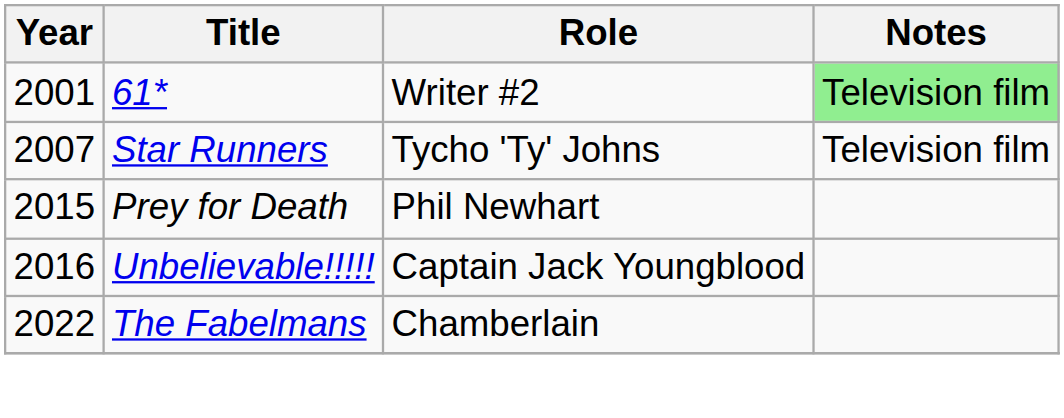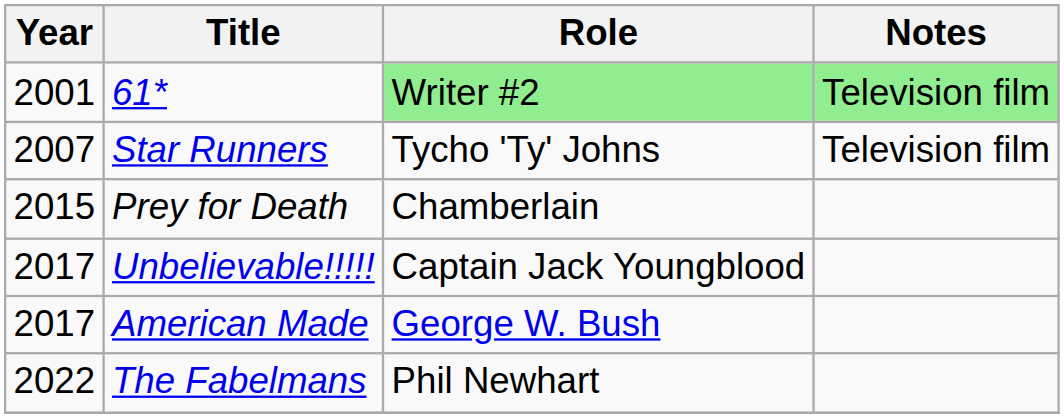 <table class="wikitable sortable">
 <tr>
 <th>Year</th>
 <th>Title</th>
 <th>Role</th>
 <th>Notes</th>
 </tr>
 <tr>
 <td>2001</td>
 <td><em><a href='#'>61*</a></em></td>
-<td>Writer #2</td>
+<td style="background: lightgreen;">Writer #2</td>
 <td style="background: lightgreen;">Television film</td>
 </tr>
 <tr>
 <td>2007</td>
 <td><em><a href='#'>Star Runners</a></em></td>
 <td>Tycho 'Ty' Johns</td>
 <td>Television film</td>
 </tr>
 <tr>
 <td>2015</td>
 <td><em>Prey for Death</em></td>
-<td>Phil Newhart</td>
+<td>Chamberlain</td>
 <td></td>
 </tr>
 <tr>
-<td>2016</td>
+<td>2017</td>
 <td><em><a href='#'>Unbelievable!!!!!</a></em></td>
 <td>Captain Jack Youngblood</td>
 <td></td>
 </tr>
 <tr>
+<td>2017</td>
+<td><em><a href='#'>American Made</a></em></td>
+<td><a href='#'>George W. Bush</a></td>
+<td></td>
+</tr>
+<tr>
 <td>2022</td>
 <td><em><a href='#'>The Fabelmans</a></em></td>
-<td>Chamberlain</td>
+<td>Phil Newhart</td>
 <td></td>
 </tr>
 <tr>
 </tr>
 </table>
